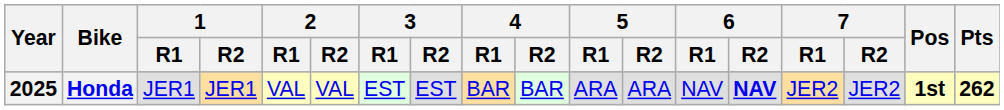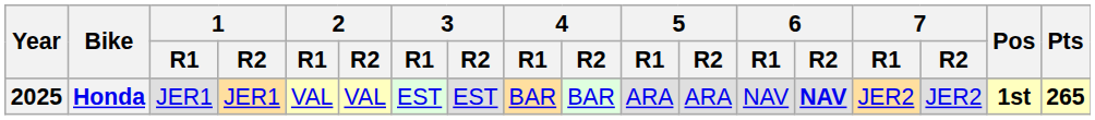 <table class="wikitable" style="text-align:center; font-size:85%;">
 <tr>
 <th rowspan="2">Year</th>
 <th rowspan="2">Bike</th>
 <th colspan="2">1</th>
 <th colspan="2">2</th>
 <th colspan="2">3</th>
 <th colspan="2">4</th>
 <th colspan="2">5</th>
 <th colspan="2">6</th>
 <th colspan="2">7</th>
 <th rowspan="2">Pos</th>
 <th rowspan="2">Pts</th>
 </tr>
 <tr>
 <th>R1</th>
 <th>R2</th>
 <th>R1</th>
 <th>R2</th>
 <th>R1</th>
 <th>R2</th>
 <th>R1</th>
 <th>R2</th>
 <th>R1</th>
 <th>R2</th>
 <th>R1</th>
 <th>R2</th>
 <th>R1</th>
 <th>R2</th>
 </tr>
 <tr>
 <th>2025</th>
 <th><a href='#'>Honda</a></th>
 <td style="background:#DFDFDF;"><a href='#'>JER1</a><br></td>
 <td style="background:#FFDF9F;"><a href='#'>JER1</a><br></td>
 <td style="background:#FFFFBF;"><a href='#'>VAL</a><br></td>
 <td style="background:#FFFFBF;"><a href='#'>VAL</a><br></td>
 <td style="background:#DFFFDF;"><a href='#'>EST</a><br></td>
 <td style="background:#DFDFDF;"><a href='#'>EST</a><br></td>
 <td style="background:#FFDF9F;"><a href='#'>BAR</a><br></td>
 <td style="background:#DFFFDF;"><a href='#'>BAR</a><br></td>
 <td style="background:#DFDFDF;"><a href='#'>ARA</a><br></td>
 <td style="background:#DFDFDF;"><a href='#'>ARA</a><br></td>
 <td style="background:#DFDFDF;"><a href='#'>NAV</a><br></td>
 <td style="background:#DFDFDF;"><strong><a href='#'>NAV</a><br></strong></td>
 <td style="background:#FFDF9F;"><a href='#'>JER2</a><br></td>
 <td style="background:#DFDFDF;"><a href='#'>JER2</a><br></td>
 <th style="background:#FFFFBF;">1st</th>
-<th style="background:#FFFFBF;">262</th>
+<th style="background:#FFFFBF;">265</th>
 </tr>
 </table>
